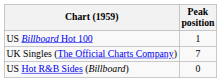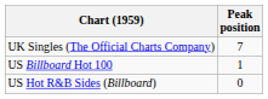 <table class="wikitable sortable">
 <tr>
 <th>Chart (1959)</th>
 <th>Peak<br>position</th>
 </tr>
 <tr>
+<td>UK Singles (<a href='#'>The Official Charts Company</a>)</td>
+<td align="center">7</td>
+</tr>
+<tr>
 <td>US <a href='#'><em>Billboard</em> Hot 100</a></td>
 <td align="center">1</td>
-</tr>
-<tr>
-<td>UK Singles (<a href='#'>The Official Charts Company</a>)</td>
-<td align="center">7</td>
 </tr>
 <tr>
 <td>US <a href='#'>Hot R&B Sides</a> (<em>Billboard</em>)</td>
 <td align="center">0</td>
 </tr>
 </table>
